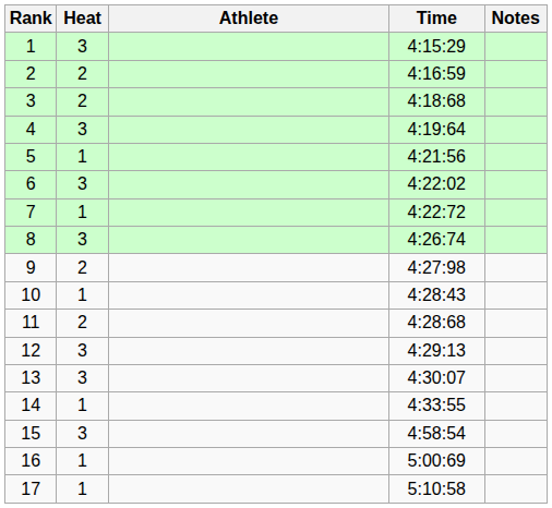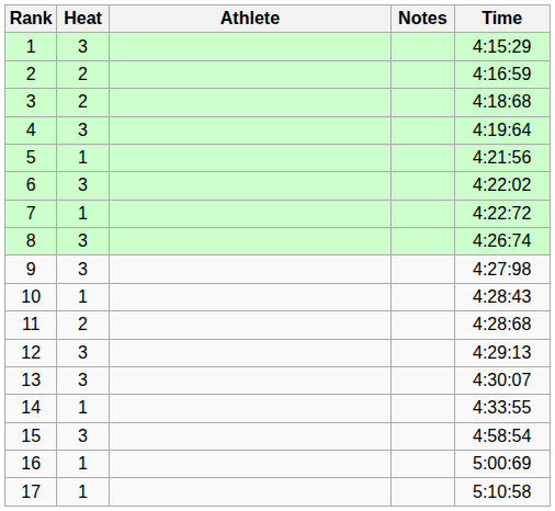 <table class="wikitable" style="text-align:center">
 <tr>
 <th width=40>Rank</th>
 <th width=40>Heat</th>
 <th width=250>Athlete</th>
+<th width=50>Notes</th>
 <th width=80>Time</th>
-<th width=50>Notes</th>
 </tr>
 <tr bgcolor="ccffcc">
 <td>1</td>
 <td>3</td>
 <td align=left></td>
+<td></td>
 <td>4:15:29</td>
-<td></td>
 </tr>
 <tr bgcolor="ccffcc">
 <td>2</td>
 <td>2</td>
 <td align=left></td>
+<td></td>
 <td>4:16:59</td>
-<td></td>
 </tr>
 <tr bgcolor="ccffcc">
 <td>3</td>
 <td>2</td>
 <td align=left></td>
+<td></td>
 <td>4:18:68</td>
-<td></td>
 </tr>
 <tr bgcolor="ccffcc">
 <td>4</td>
 <td>3</td>
 <td align=left></td>
+<td></td>
 <td>4:19:64</td>
-<td></td>
 </tr>
 <tr bgcolor="ccffcc">
 <td>5</td>
 <td>1</td>
 <td align=left></td>
+<td></td>
 <td>4:21:56</td>
-<td></td>
 </tr>
 <tr bgcolor="ccffcc">
 <td>6</td>
 <td>3</td>
 <td align=left></td>
+<td></td>
 <td>4:22:02</td>
-<td></td>
 </tr>
 <tr bgcolor="ccffcc">
 <td>7</td>
 <td>1</td>
 <td align=left></td>
+<td></td>
 <td>4:22:72</td>
-<td></td>
 </tr>
 <tr bgcolor="ccffcc">
 <td>8</td>
 <td>3</td>
 <td align=left></td>
+<td></td>
 <td>4:26:74</td>
-<td></td>
 </tr>
 <tr>
 <td>9</td>
-<td>2</td>
+<td>3</td>
 <td align=left></td>
+<td></td>
 <td>4:27:98</td>
-<td></td>
 </tr>
 <tr>
 <td>10</td>
 <td>1</td>
 <td align=left></td>
+<td></td>
 <td>4:28:43</td>
-<td></td>
 </tr>
 <tr>
 <td>11</td>
 <td>2</td>
 <td align=left></td>
+<td></td>
 <td>4:28:68</td>
-<td></td>
 </tr>
 <tr>
 <td>12</td>
 <td>3</td>
 <td align=left></td>
+<td></td>
 <td>4:29:13</td>
-<td></td>
 </tr>
 <tr>
 <td>13</td>
 <td>3</td>
 <td align=left></td>
+<td></td>
 <td>4:30:07</td>
-<td></td>
 </tr>
 <tr>
 <td>14</td>
 <td>1</td>
 <td align=left></td>
+<td></td>
 <td>4:33:55</td>
-<td></td>
 </tr>
 <tr>
 <td>15</td>
 <td>3</td>
 <td align=left></td>
+<td></td>
 <td>4:58:54</td>
-<td></td>
 </tr>
 <tr>
 <td>16</td>
 <td>1</td>
 <td align=left></td>
+<td></td>
 <td>5:00:69</td>
-<td></td>
 </tr>
 <tr>
 <td>17</td>
 <td>1</td>
 <td align=left></td>
+<td></td>
 <td>5:10:58</td>
-<td></td>
 </tr>
 </table>
